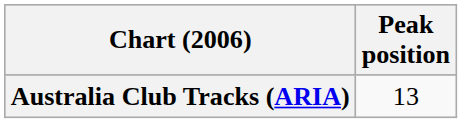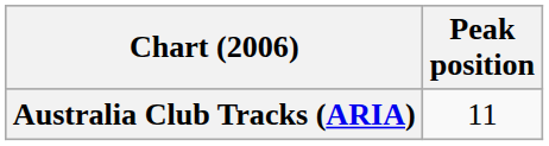 <table class="wikitable plainrowheaders" style="text-align:center">
 <tr>
 <th>Chart (2006)</th>
 <th>Peak<br>position</th>
 </tr>
 <tr>
 <th scope="row">Australia Club Tracks (<a href='#'>ARIA</a>)</th>
-<td>13</td>
+<td>11</td>
 </tr>
 </table>
